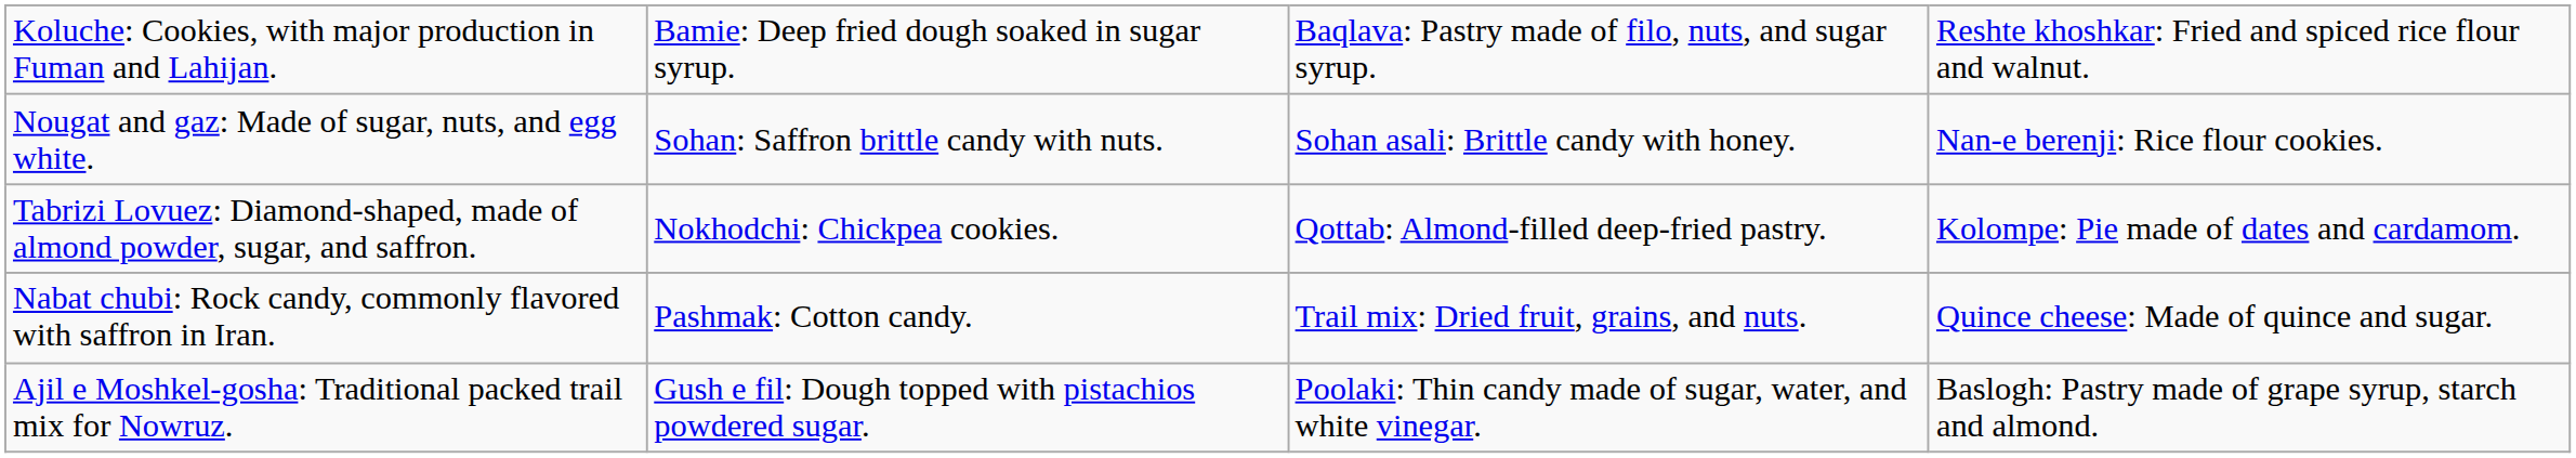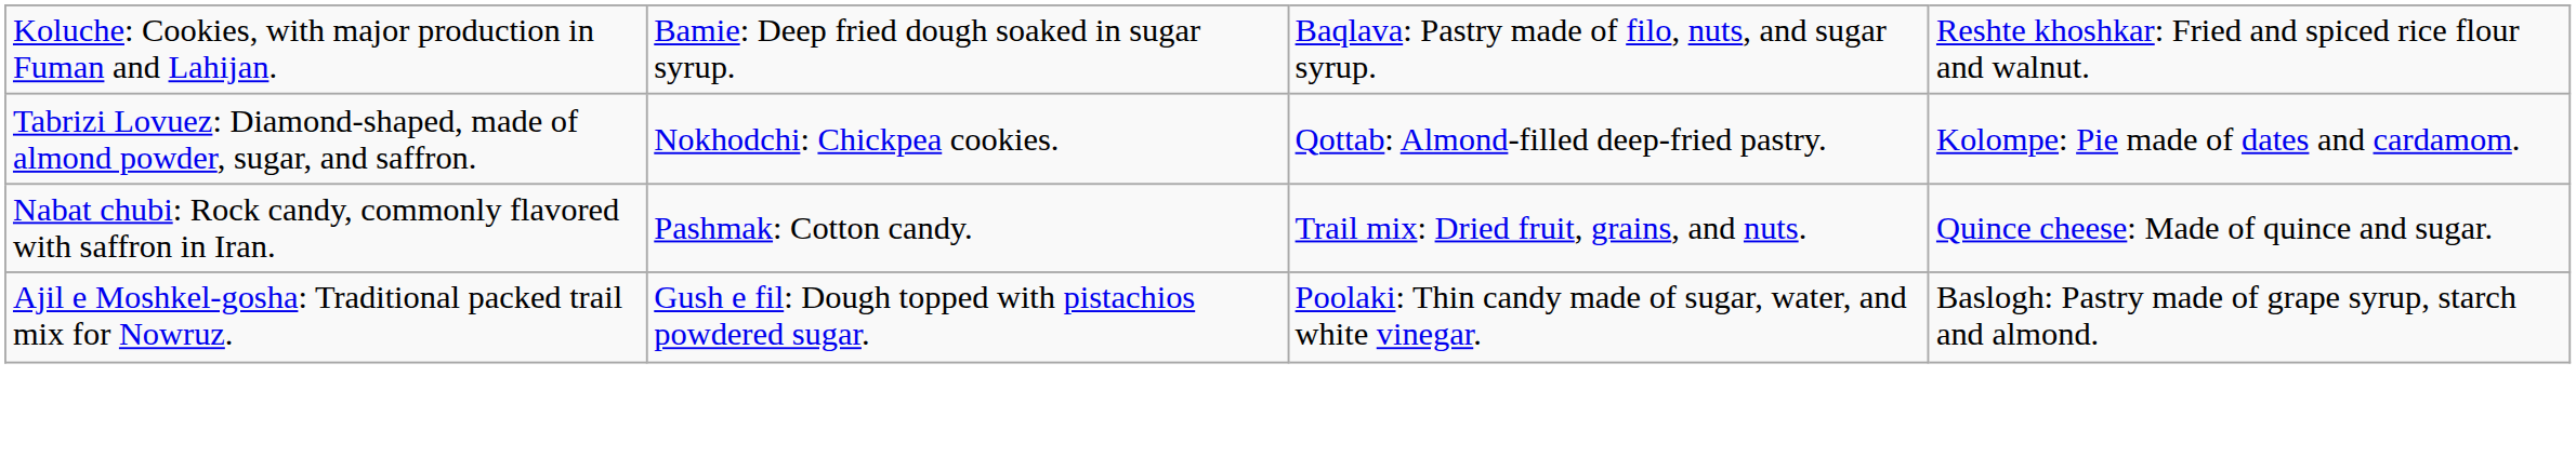 <table class="wikitable">
 <tr>
 <td style="width: 20%;"><a href='#'>Koluche</a>: Cookies, with major production in <a href='#'>Fuman</a> and <a href='#'>Lahijan</a>.</td>
 <td style="width: 20%;"><a href='#'>Bamie</a>: Deep fried dough soaked in sugar syrup.</td>
 <td style="width: 20%;"><a href='#'>Baqlava</a>: Pastry made of <a href='#'>filo</a>, <a href='#'>nuts</a>, and sugar syrup.</td>
 <td style="width: 20%;"><a href='#'>Reshte khoshkar</a>: Fried and spiced rice flour and walnut.</td>
-</tr>
-<tr>
-<td><a href='#'>Nougat</a> and <a href='#'>gaz</a>: Made of sugar, nuts, and <a href='#'>egg white</a>.</td>
-<td><a href='#'>Sohan</a>: Saffron <a href='#'>brittle</a> candy with nuts.</td>
-<td><a href='#'>Sohan asali</a>: <a href='#'>Brittle</a> candy with honey.</td>
-<td><a href='#'>Nan-e berenji</a>: Rice flour cookies.</td>
 </tr>
 <tr>
 <td><a href='#'>Tabrizi Lovuez</a>: Diamond-shaped, made of <a href='#'>almond powder</a>, sugar, and saffron.</td>
 <td><a href='#'>Nokhodchi</a>: <a href='#'>Chickpea</a> cookies.</td>
 <td><a href='#'>Qottab</a>: <a href='#'>Almond</a>-filled deep-fried pastry.</td>
 <td><a href='#'>Kolompe</a>: <a href='#'>Pie</a> made of <a href='#'>dates</a> and <a href='#'>cardamom</a>.</td>
 </tr>
 <tr>
 <td><a href='#'>Nabat chubi</a>: Rock candy, commonly flavored with saffron in Iran.</td>
 <td><a href='#'>Pashmak</a>: Cotton candy.</td>
 <td><a href='#'>Trail mix</a>: <a href='#'>Dried fruit</a>, <a href='#'>grains</a>, and <a href='#'>nuts</a>.</td>
 <td><a href='#'>Quince cheese</a>: Made of quince and sugar.</td>
 </tr>
 <tr>
 <td><a href='#'>Ajil e Moshkel-gosha</a>: Traditional packed trail mix for <a href='#'>Nowruz</a>.</td>
 <td><a href='#'>Gush e fil</a>: Dough topped with <a href='#'>pistachios</a> <a href='#'>powdered sugar</a>.</td>
 <td><a href='#'>Poolaki</a>: Thin candy made of sugar, water, and white <a href='#'>vinegar</a>.</td>
 <td>Baslogh: Pastry made of grape syrup, starch and almond.</td>
 </tr>
 </table>
